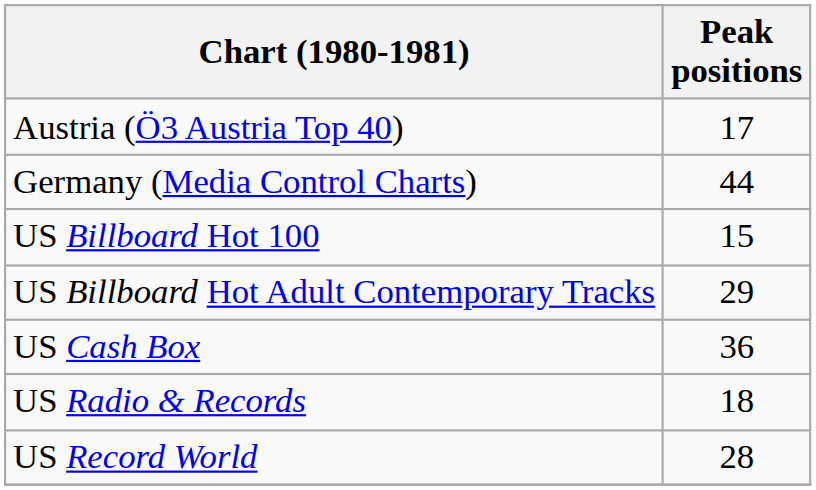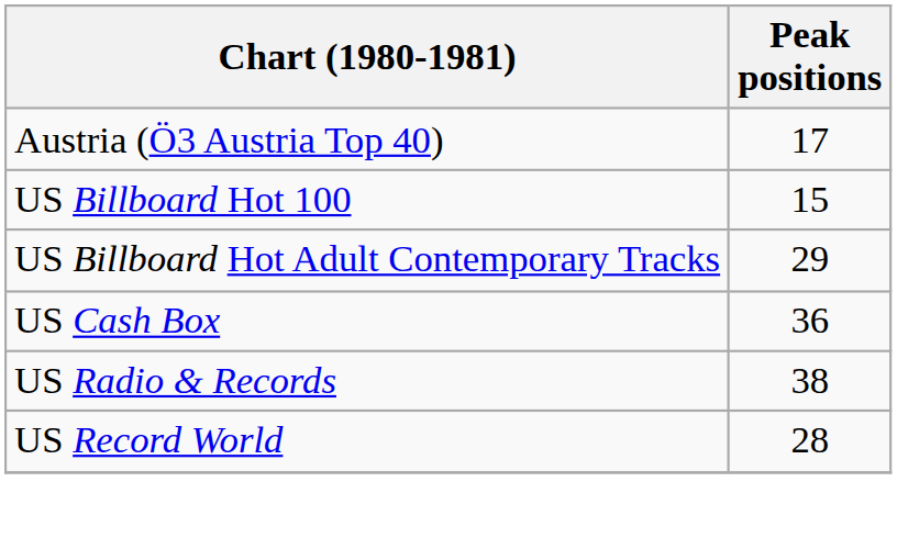 <table class="wikitable sortable">
 <tr>
 <th>Chart (1980-1981)</th>
 <th>Peak<br>positions</th>
 </tr>
 <tr>
 <td>Austria (<a href='#'>Ö3 Austria Top 40</a>)</td>
 <td align="center">17</td>
-</tr>
-<tr>
-<td>Germany (<a href='#'>Media Control Charts</a>)</td>
-<td align="center">44</td>
 </tr>
 <tr>
 <td>US <a href='#'><em>Billboard</em> Hot 100</a></td>
 <td align="center">15</td>
 </tr>
 <tr>
 <td>US <em>Billboard</em> <a href='#'>Hot Adult Contemporary Tracks</a></td>
 <td align="center">29</td>
 </tr>
 <tr>
 <td>US <em><a href='#'>Cash Box</a></em></td>
 <td align="center">36</td>
 </tr>
 <tr>
 <td>US <em><a href='#'>Radio & Records</a></em></td>
-<td align="center">18</td>
+<td align="center">38</td>
 </tr>
 <tr>
 <td>US <em><a href='#'>Record World</a></em></td>
 <td align="center">28</td>
 </tr>
 <tr>
 </tr>
 </table>
